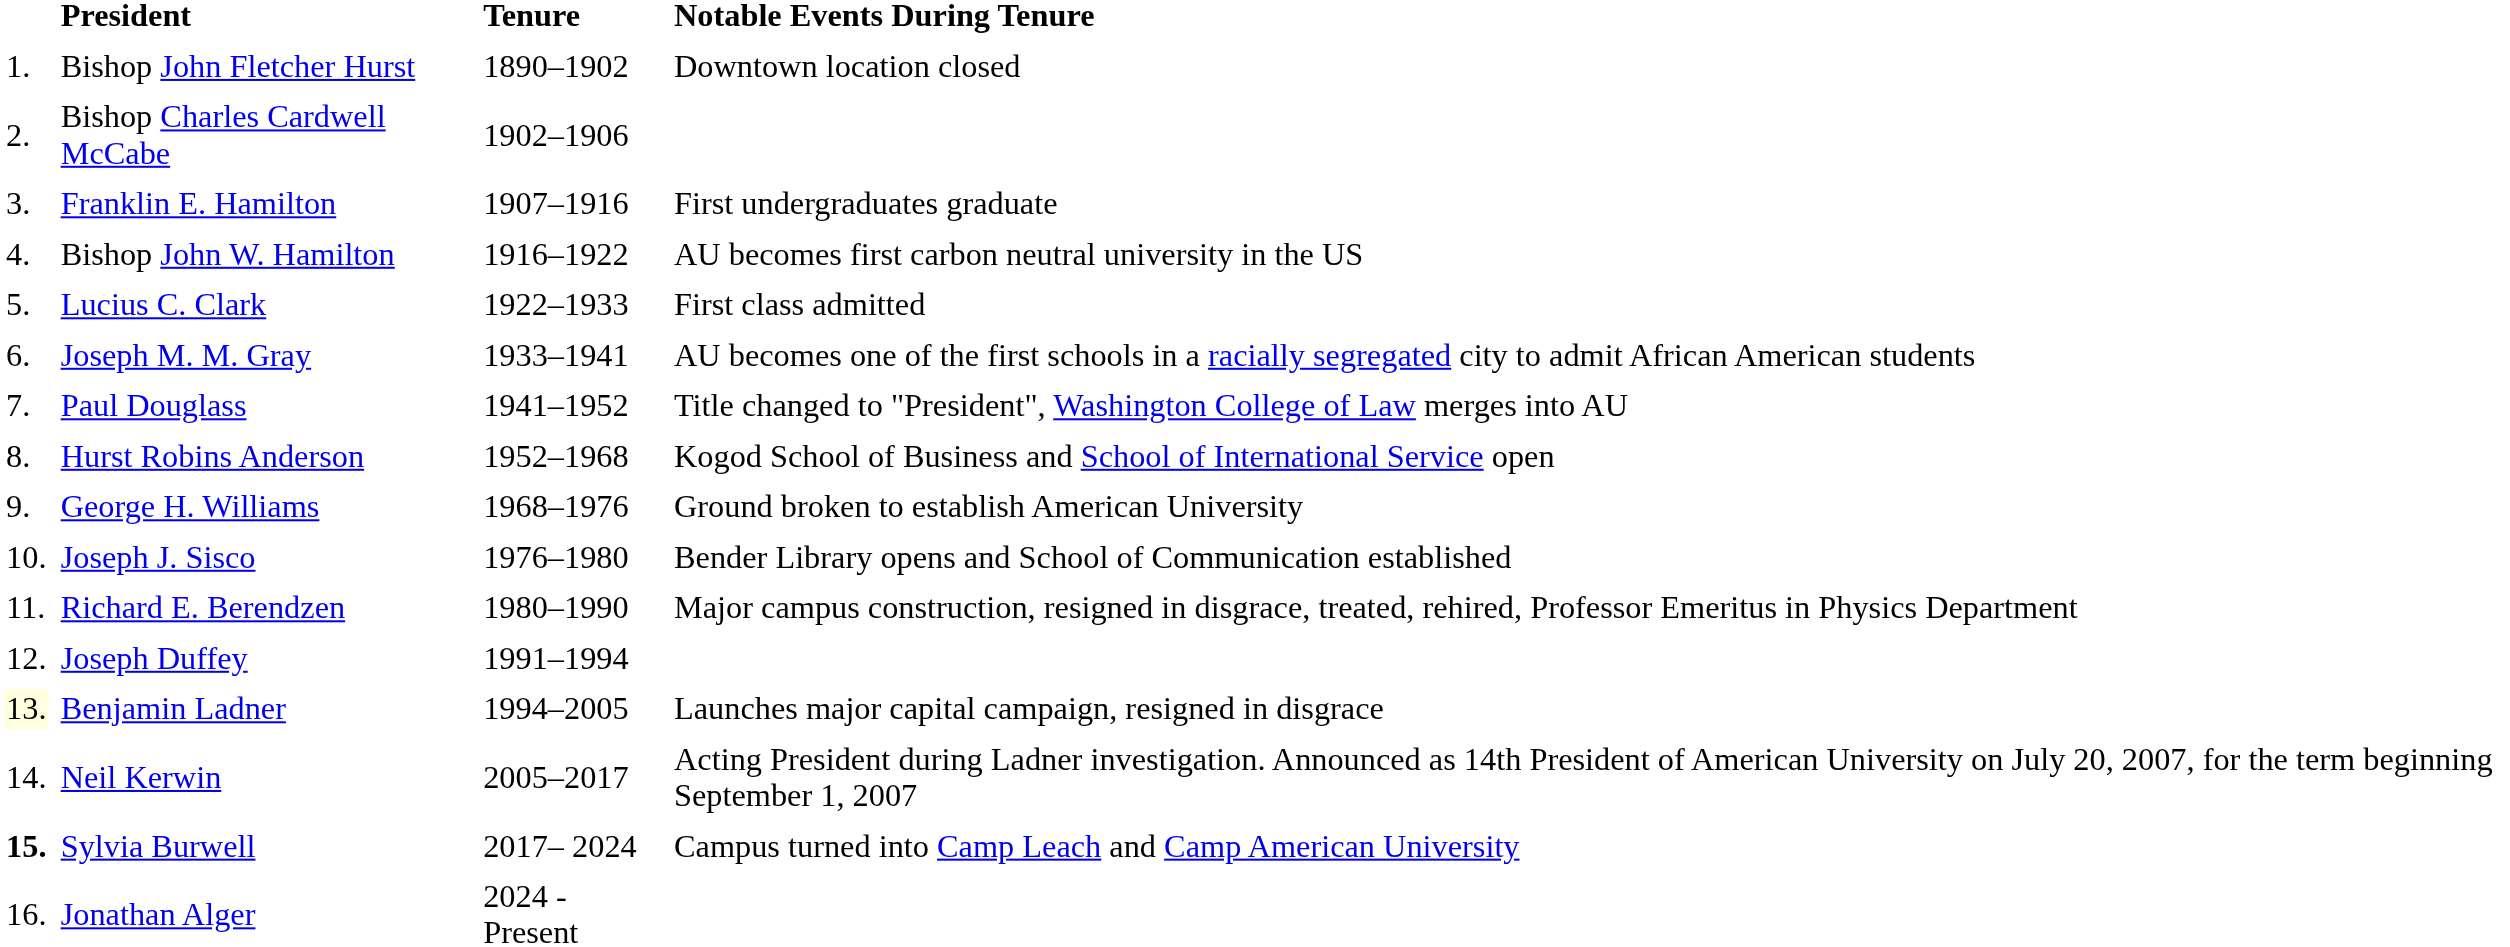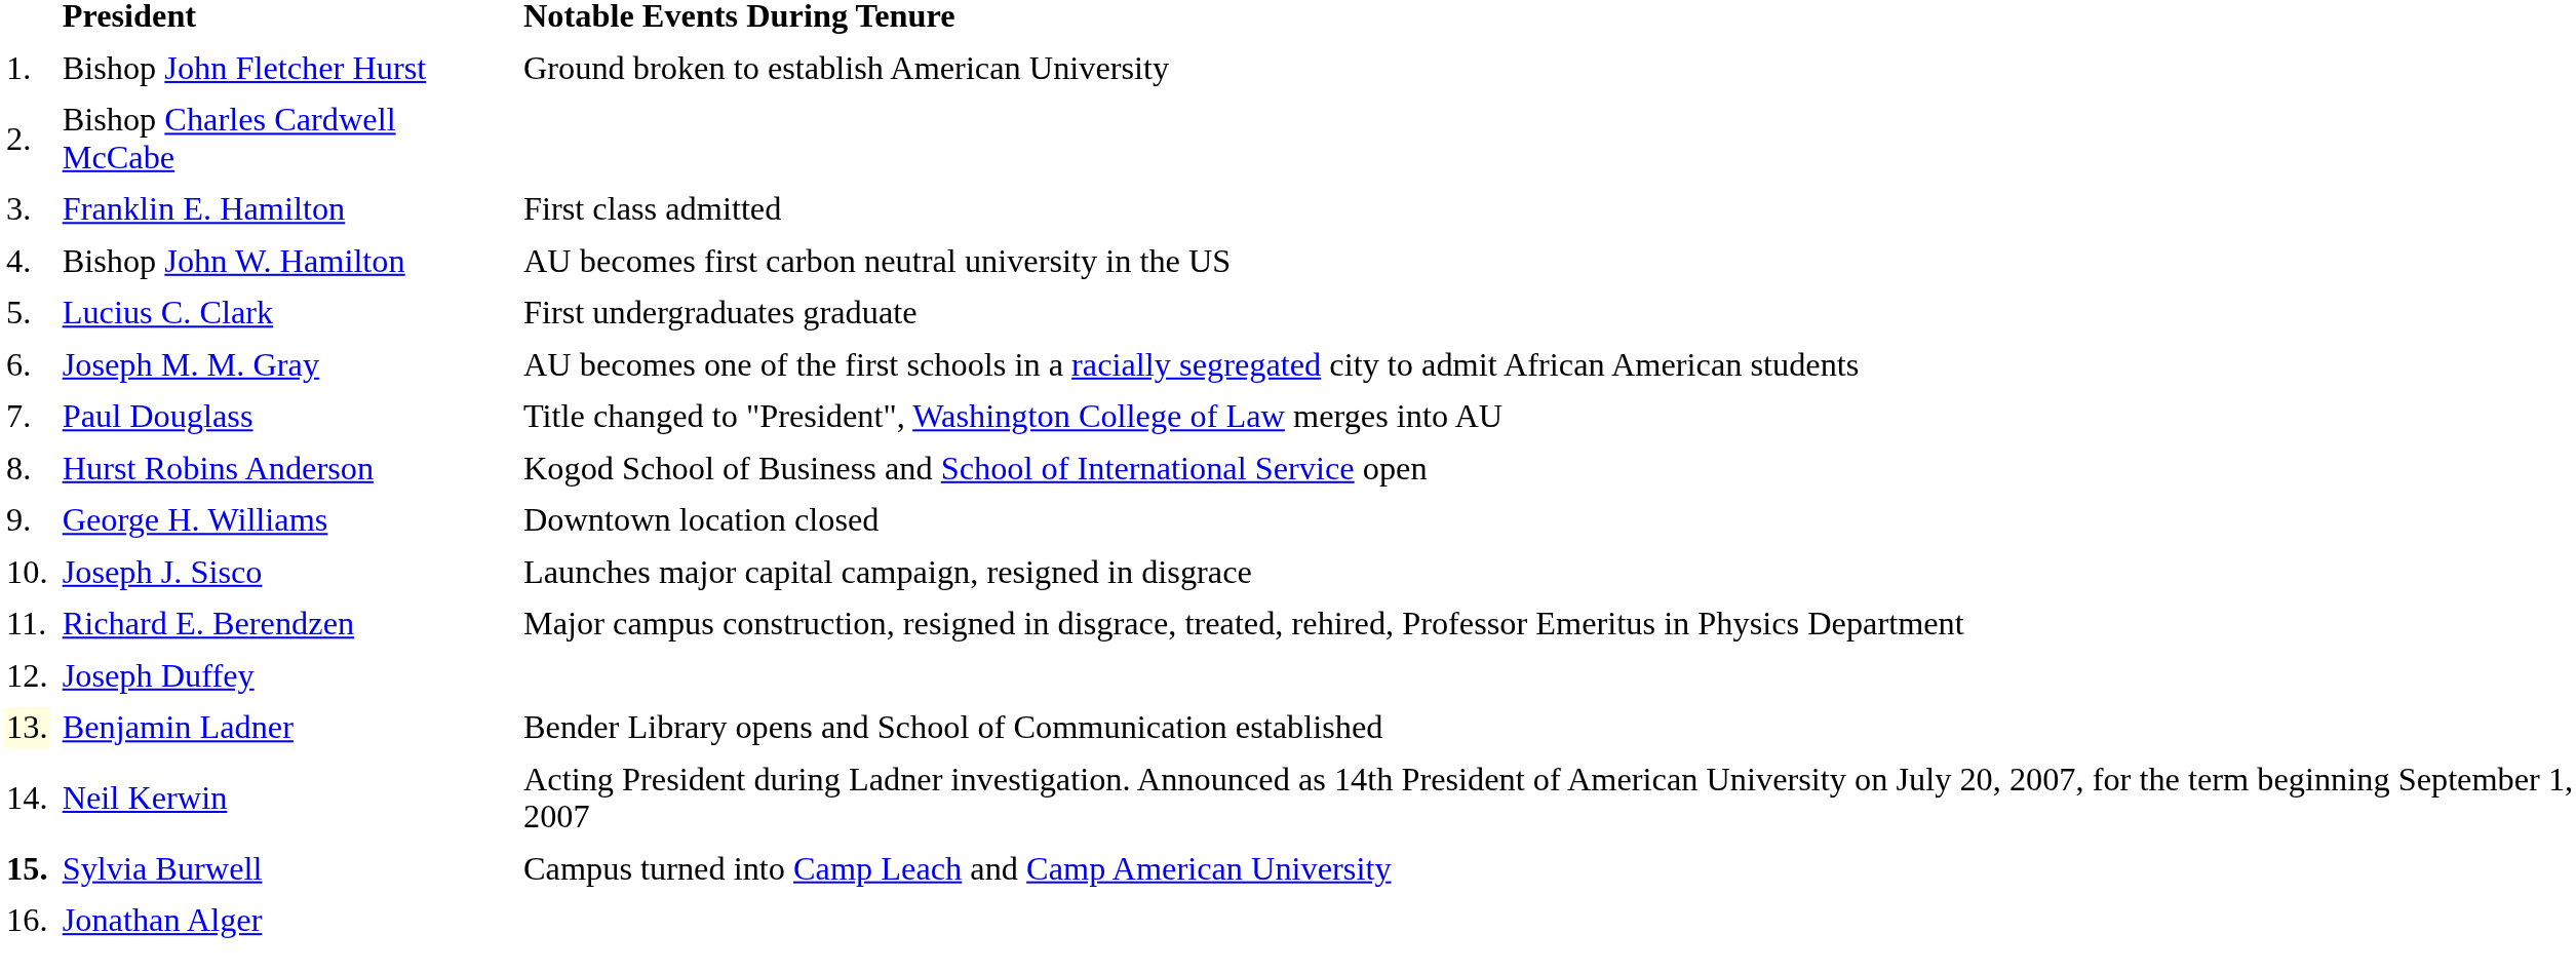 <table border="0" cellspacing="5">
 <tr>
 <th style="text-align:left;"></th>
 <th style="text-align:left;">President</th>
-<th style="text-align:left;">Tenure</th>
 <th style="text-align:left;">Notable Events During Tenure</th>
 </tr>
 <tr>
 <td>1.</td>
 <td>Bishop <a href='#'>John Fletcher Hurst</a></td>
-<td>1890–1902</td>
-<td>Downtown location closed</td>
+<td>Ground broken to establish American University</td>
 </tr>
 <tr>
 <td>2.</td>
 <td>Bishop <a href='#'>Charles Cardwell McCabe</a></td>
-<td>1902–1906</td>
 <td></td>
 </tr>
 <tr>
 <td>3.</td>
 <td><a href='#'>Franklin E. Hamilton</a></td>
-<td>1907–1916</td>
-<td>First undergraduates graduate</td>
+<td>First class admitted</td>
 </tr>
 <tr>
 <td>4.</td>
 <td>Bishop <a href='#'>John W. Hamilton</a></td>
-<td>1916–1922</td>
 <td>AU becomes first carbon neutral university in the US</td>
 </tr>
 <tr>
 <td>5.</td>
 <td><a href='#'>Lucius C. Clark</a></td>
-<td>1922–1933</td>
-<td>First class admitted</td>
+<td>First undergraduates graduate</td>
 </tr>
 <tr>
 <td>6.</td>
 <td><a href='#'>Joseph M. M. Gray</a></td>
-<td>1933–1941</td>
 <td>AU becomes one of the first schools in a <a href='#'>racially segregated</a> city to admit African American students</td>
 </tr>
 <tr>
 <td>7.</td>
 <td><a href='#'>Paul Douglass</a></td>
-<td>1941–1952</td>
 <td>Title changed to "President", <a href='#'>Washington College of Law</a> merges into AU</td>
 </tr>
 <tr>
 <td>8.</td>
 <td><a href='#'>Hurst Robins Anderson</a></td>
-<td>1952–1968</td>
 <td>Kogod School of Business and <a href='#'>School of International Service</a> open</td>
 </tr>
 <tr>
 <td>9.</td>
 <td><a href='#'>George H. Williams</a></td>
-<td>1968–1976</td>
-<td>Ground broken to establish American University</td>
+<td>Downtown location closed</td>
 </tr>
 <tr>
 <td>10.</td>
 <td><a href='#'>Joseph J. Sisco</a></td>
-<td>1976–1980</td>
-<td>Bender Library opens and School of Communication established</td>
+<td>Launches major capital campaign, resigned in disgrace</td>
 </tr>
 <tr>
 <td>11.</td>
 <td><a href='#'>Richard E. Berendzen</a></td>
-<td>1980–1990</td>
 <td>Major campus construction, resigned in disgrace, treated, rehired, Professor Emeritus in Physics Department</td>
 </tr>
 <tr>
 <td>12.</td>
 <td><a href='#'>Joseph Duffey</a></td>
-<td>1991–1994</td>
 <td></td>
 </tr>
 <tr>
 <td style="background: lightyellow;">13.</td>
 <td><a href='#'>Benjamin Ladner</a></td>
-<td>1994–2005</td>
-<td>Launches major capital campaign, resigned in disgrace</td>
+<td>Bender Library opens and School of Communication established</td>
 </tr>
 <tr>
 <td>14.</td>
 <td><a href='#'>Neil Kerwin</a></td>
-<td>2005–2017</td>
 <td>Acting President during Ladner investigation. Announced as 14th President of American University on July 20, 2007, for the term beginning September 1, 2007</td>
 </tr>
 <tr>
 <td><strong>15.</strong></td>
 <td><a href='#'>Sylvia Burwell</a></td>
-<td>2017– 2024</td>
 <td>Campus turned into <a href='#'>Camp Leach</a> and <a href='#'>Camp American University</a></td>
 </tr>
 <tr>
 <td>16.</td>
 <td><a href='#'>Jonathan Alger</a></td>
-<td>2024 - Present</td>
 <td></td>
 </tr>
 </table>
